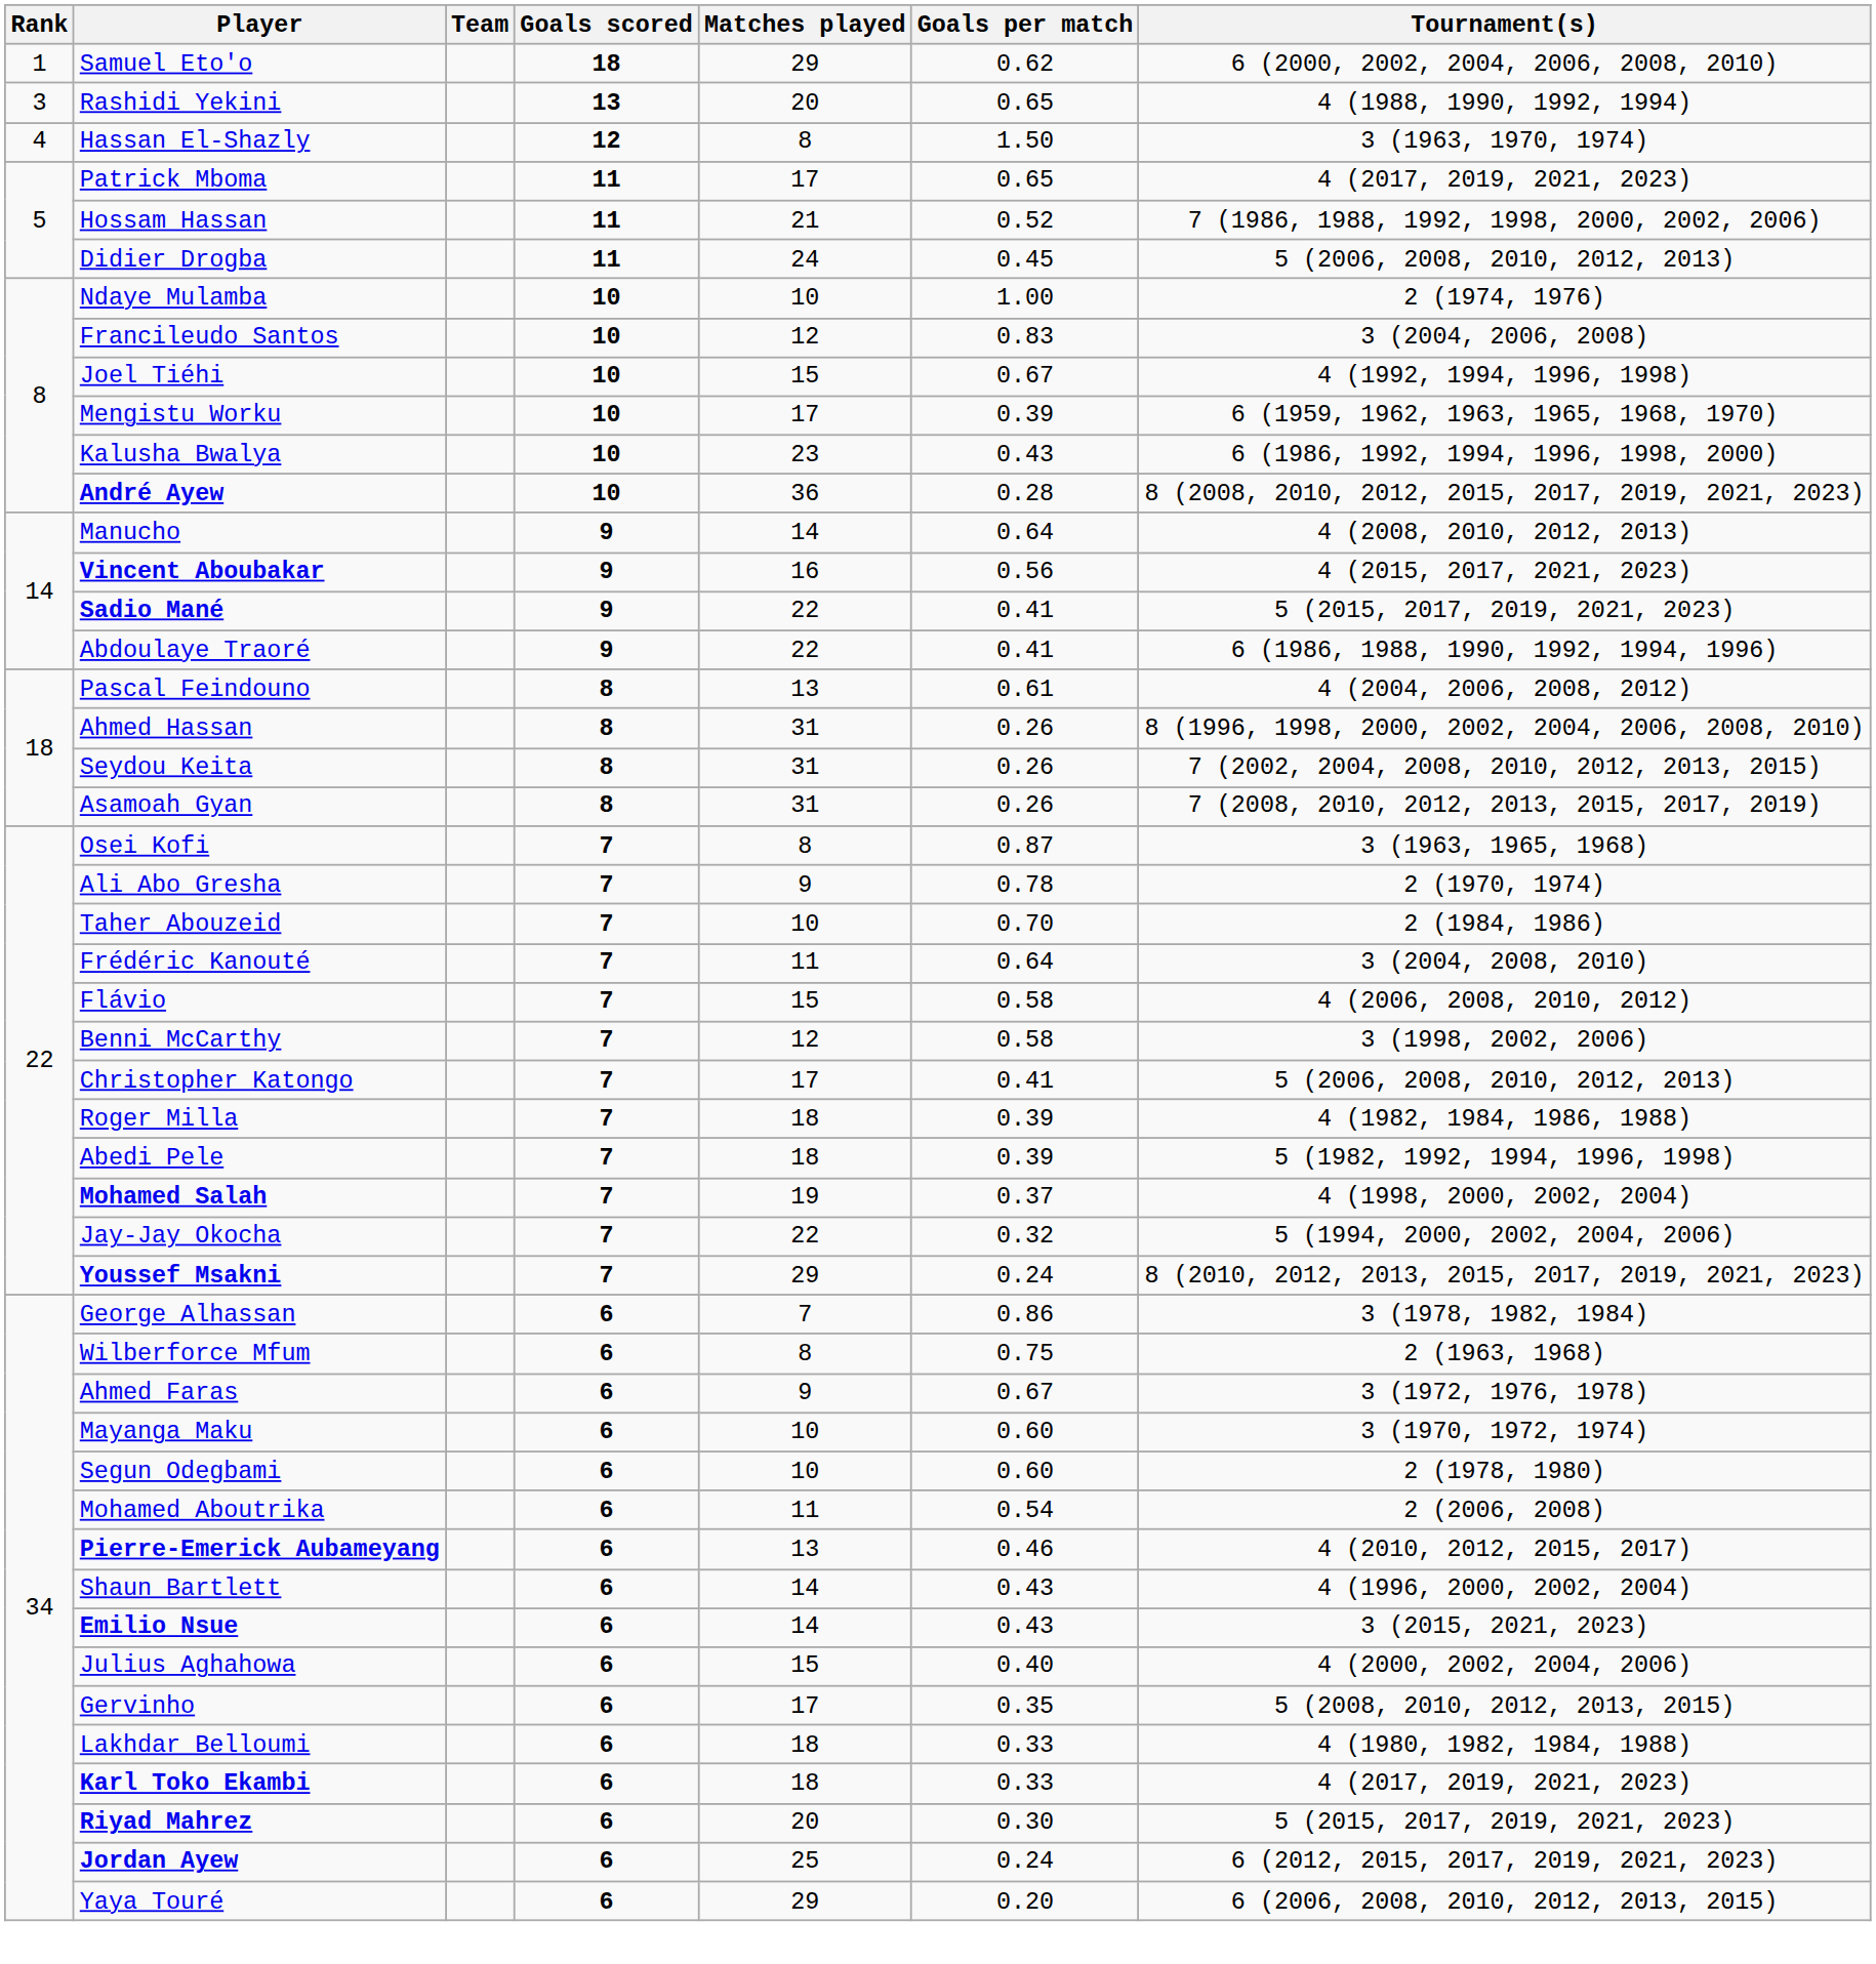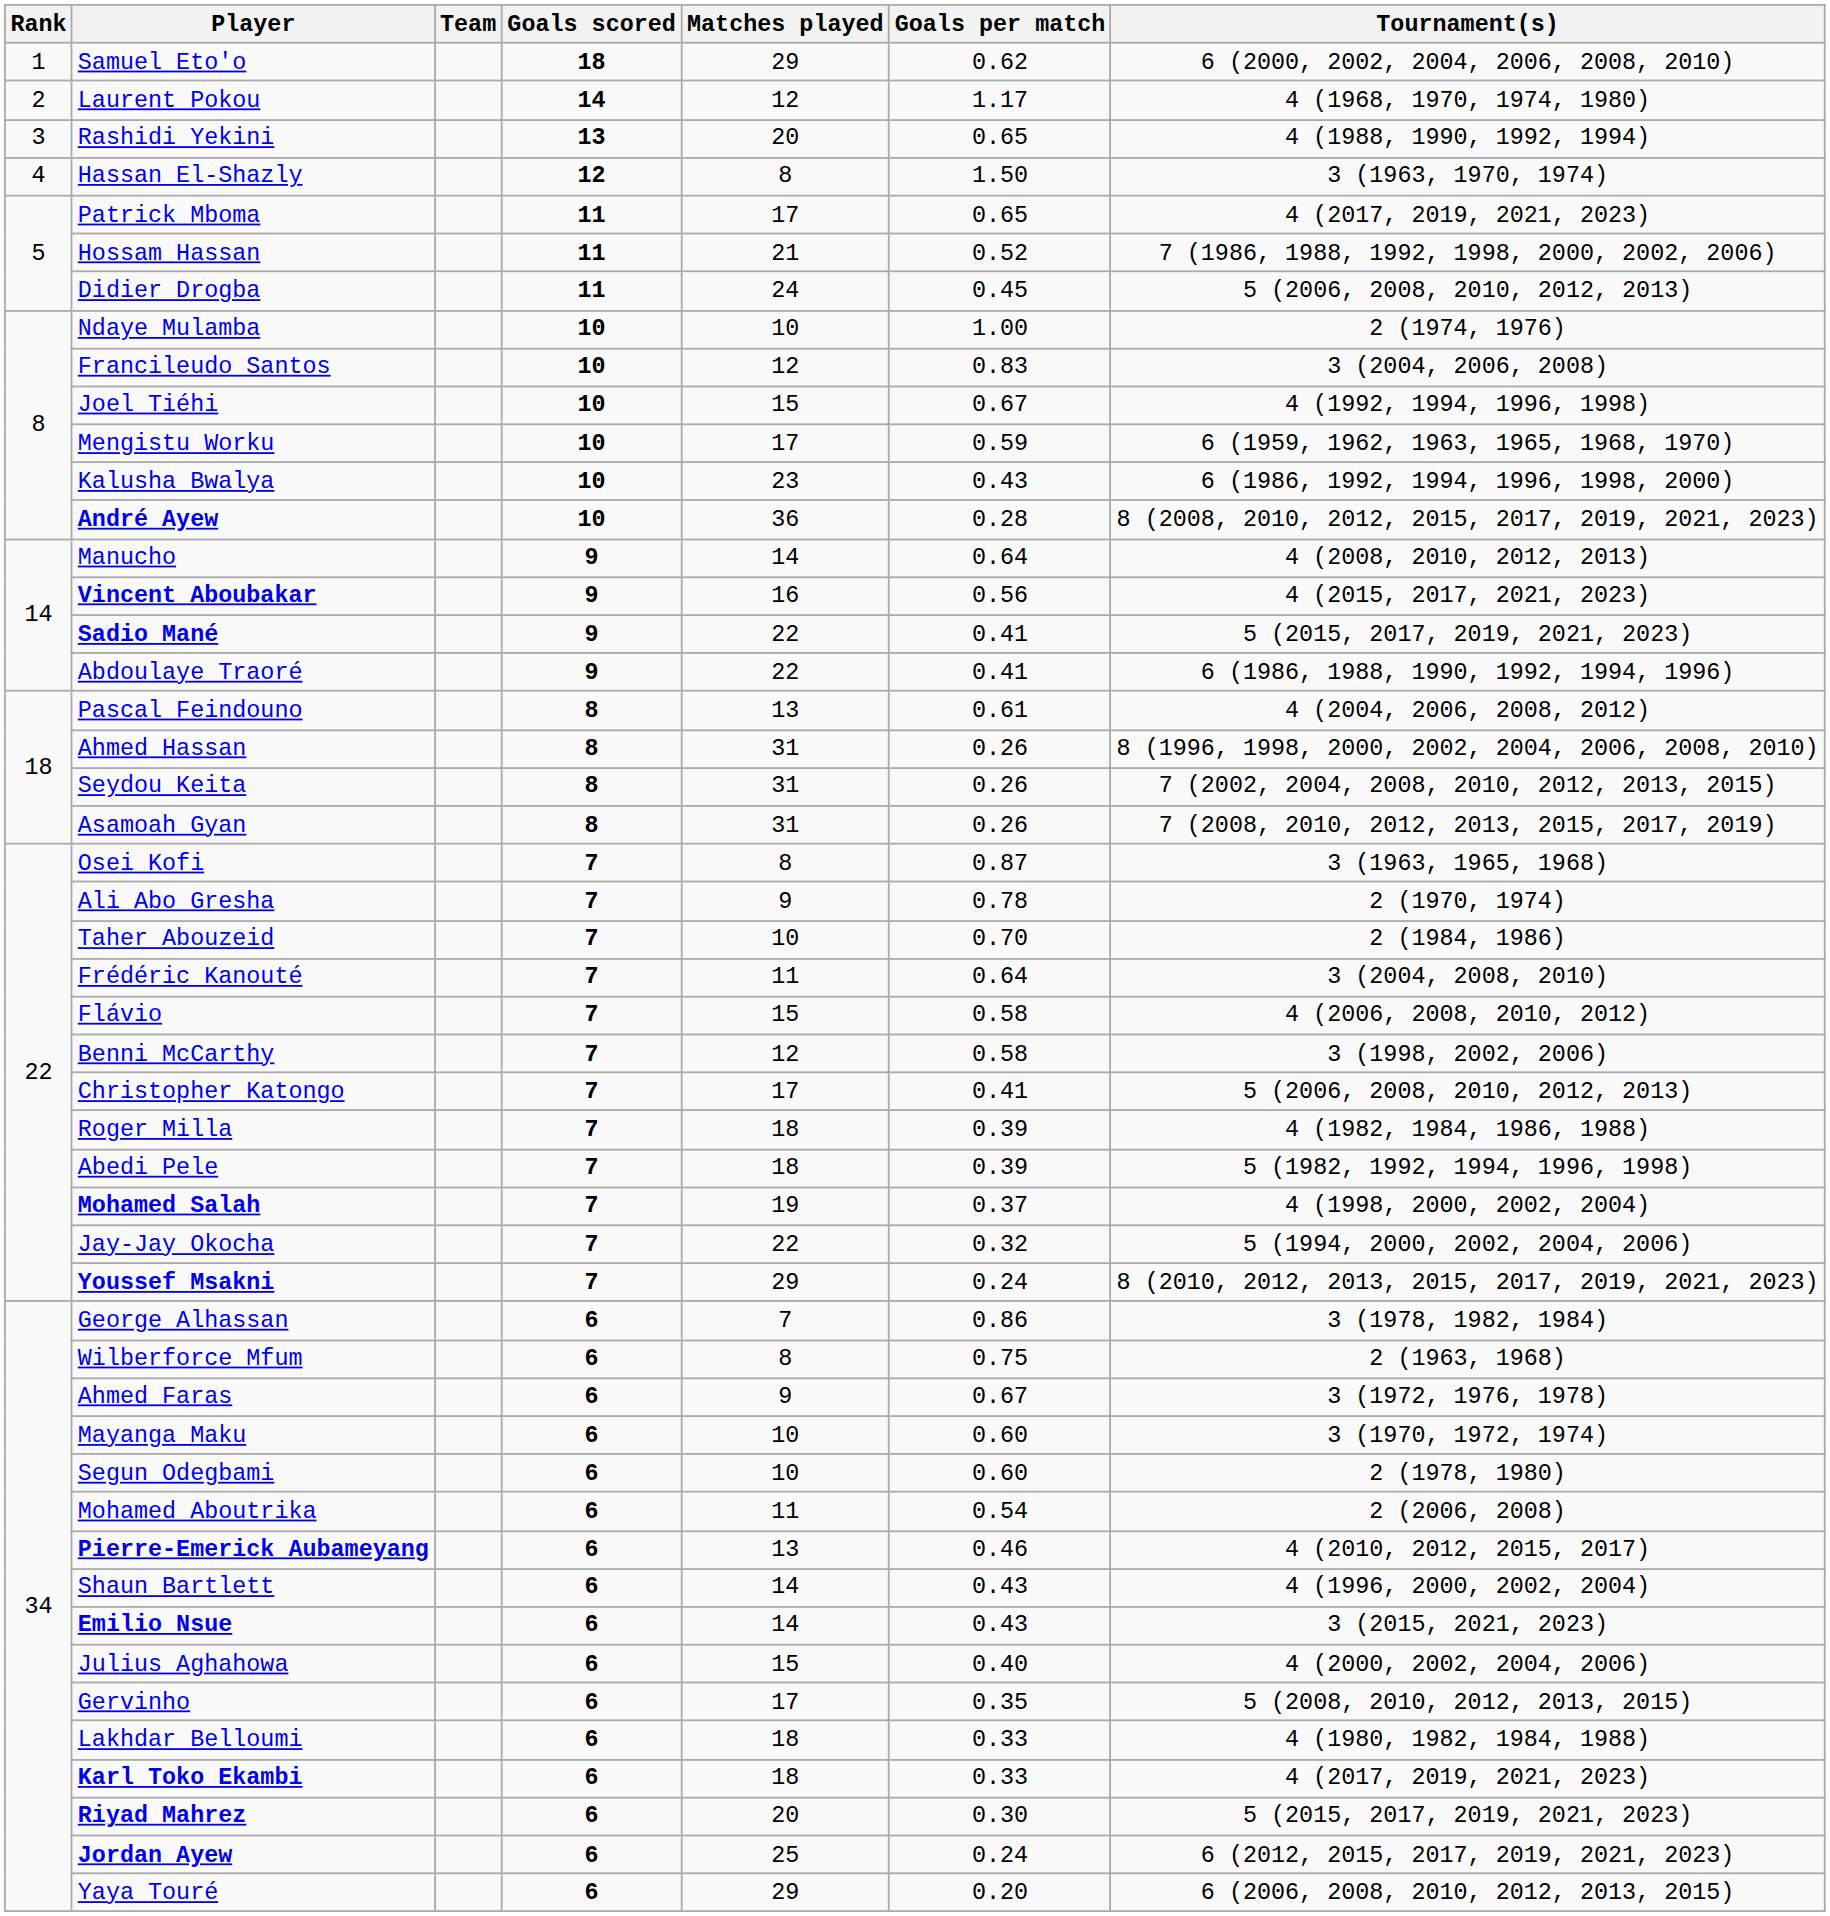 <table class="wikitable sortable plainrowheaders" style="text-align: center">
 <tr>
 <th>Rank</th>
 <th>Player</th>
 <th>Team</th>
 <th>Goals scored</th>
 <th>Matches played</th>
 <th>Goals per match</th>
 <th>Tournament(s)</th>
 </tr>
 <tr>
 <td>1</td>
 <td align=left><a href='#'>Samuel Eto'o</a></td>
 <td align=left></td>
 <td><strong>18</strong></td>
 <td>29</td>
 <td>0.62</td>
 <td>6 (2000, 2002, 2004, 2006, 2008, 2010)</td>
+</tr>
+<tr>
+<td>2</td>
+<td align=left><a href='#'>Laurent Pokou</a></td>
+<td align=left></td>
+<td><strong>14</strong></td>
+<td>12</td>
+<td>1.17</td>
+<td>4 (1968, 1970, 1974, 1980)</td>
 </tr>
 <tr>
 <td>3</td>
 <td align=left><a href='#'>Rashidi Yekini</a></td>
 <td align=left></td>
 <td><strong>13</strong></td>
 <td>20</td>
 <td>0.65</td>
 <td>4 (1988, 1990, 1992, 1994)</td>
 </tr>
 <tr>
 <td>4</td>
 <td align=left><a href='#'>Hassan El-Shazly</a></td>
 <td align=left></td>
 <td><strong>12</strong></td>
 <td>8</td>
 <td>1.50</td>
 <td>3 (1963, 1970, 1974)</td>
 </tr>
 <tr>
 <td rowspan=3>5</td>
 <td align=left><a href='#'>Patrick Mboma</a></td>
 <td align=left></td>
 <td><strong>11</strong></td>
 <td>17</td>
 <td>0.65</td>
 <td>4 (2017, 2019, 2021, 2023)</td>
 </tr>
 <tr>
 <td align=left><a href='#'>Hossam Hassan</a></td>
 <td align=left></td>
 <td><strong>11</strong></td>
 <td>21</td>
 <td>0.52</td>
 <td>7 (1986, 1988, 1992, 1998, 2000, 2002, 2006)</td>
 </tr>
 <tr>
 <td align=left><a href='#'>Didier Drogba</a></td>
 <td align=left></td>
 <td><strong>11</strong></td>
 <td>24</td>
 <td>0.45</td>
 <td>5 (2006, 2008, 2010, 2012, 2013)</td>
 </tr>
 <tr>
 <td rowspan=6>8</td>
 <td align=left><a href='#'>Ndaye Mulamba</a></td>
 <td align=left></td>
 <td><strong>10</strong></td>
 <td>10</td>
 <td>1.00</td>
 <td>2 (1974, 1976)</td>
 </tr>
 <tr>
 <td align=left><a href='#'>Francileudo Santos</a></td>
 <td align=left></td>
 <td><strong>10</strong></td>
 <td>12</td>
 <td>0.83</td>
 <td>3 (2004, 2006, 2008)</td>
 </tr>
 <tr>
 <td align=left><a href='#'>Joel Tiéhi</a></td>
 <td align=left></td>
 <td><strong>10</strong></td>
 <td>15</td>
 <td>0.67</td>
 <td>4 (1992, 1994, 1996, 1998)</td>
 </tr>
 <tr>
 <td align=left><a href='#'>Mengistu Worku</a></td>
 <td align=left></td>
 <td><strong>10</strong></td>
 <td>17</td>
-<td>0.39</td>
+<td>0.59</td>
 <td>6 (1959, 1962, 1963, 1965, 1968, 1970)</td>
 </tr>
 <tr>
 <td align=left><a href='#'>Kalusha Bwalya</a></td>
 <td align=left></td>
 <td><strong>10</strong></td>
 <td>23</td>
 <td>0.43</td>
 <td>6 (1986, 1992, 1994, 1996, 1998, 2000)</td>
 </tr>
 <tr>
 <td align=left><strong><a href='#'>André Ayew</a></strong></td>
 <td align=left></td>
 <td><strong>10</strong></td>
 <td>36</td>
 <td>0.28</td>
 <td>8 (2008, 2010, 2012, 2015, 2017, 2019, 2021, 2023)</td>
 </tr>
 <tr>
 <td rowspan=4>14</td>
 <td align=left><a href='#'>Manucho</a></td>
 <td align=left></td>
 <td><strong>9</strong></td>
 <td>14</td>
 <td>0.64</td>
 <td>4 (2008, 2010, 2012, 2013)</td>
 </tr>
 <tr>
 <td align=left><strong><a href='#'>Vincent Aboubakar</a></strong></td>
 <td align=left></td>
 <td><strong>9</strong></td>
 <td>16</td>
 <td>0.56</td>
 <td>4 (2015, 2017, 2021, 2023)</td>
 </tr>
 <tr>
 <td align=left><strong><a href='#'>Sadio Mané</a></strong></td>
 <td align=left></td>
 <td><strong>9</strong></td>
 <td>22</td>
 <td>0.41</td>
 <td>5 (2015, 2017, 2019, 2021, 2023)</td>
 </tr>
 <tr>
 <td align=left><a href='#'>Abdoulaye Traoré</a></td>
 <td align=left></td>
 <td><strong>9</strong></td>
 <td>22</td>
 <td>0.41</td>
 <td>6 (1986, 1988, 1990, 1992, 1994, 1996)</td>
 </tr>
 <tr>
 <td rowspan=4>18</td>
 <td align=left><a href='#'>Pascal Feindouno</a></td>
 <td align=left></td>
 <td><strong>8</strong></td>
 <td>13</td>
 <td>0.61</td>
 <td>4 (2004, 2006, 2008, 2012)</td>
 </tr>
 <tr>
 <td align=left><a href='#'>Ahmed Hassan</a></td>
 <td align=left></td>
 <td><strong>8</strong></td>
 <td>31</td>
 <td>0.26</td>
 <td>8 (1996, 1998, 2000, 2002, 2004, 2006, 2008, 2010)</td>
 </tr>
 <tr>
 <td align=left><a href='#'>Seydou Keita</a></td>
 <td align=left></td>
 <td><strong>8</strong></td>
 <td>31</td>
 <td>0.26</td>
 <td>7 (2002, 2004, 2008, 2010, 2012, 2013, 2015)</td>
 </tr>
 <tr>
 <td align=left><a href='#'>Asamoah Gyan</a></td>
 <td align=left></td>
 <td><strong>8</strong></td>
 <td>31</td>
 <td>0.26</td>
 <td>7 (2008, 2010, 2012, 2013, 2015, 2017, 2019)</td>
 </tr>
 <tr>
 <td rowspan=12>22</td>
 <td align=left><a href='#'>Osei Kofi</a></td>
 <td align=left></td>
 <td><strong>7</strong></td>
 <td>8</td>
 <td>0.87</td>
 <td>3 (1963, 1965, 1968)</td>
 </tr>
 <tr>
 <td align=left><a href='#'>Ali Abo Gresha</a></td>
 <td align=left></td>
 <td><strong>7</strong></td>
 <td>9</td>
 <td>0.78</td>
 <td>2 (1970, 1974)</td>
 </tr>
 <tr>
 <td align=left><a href='#'>Taher Abouzeid</a></td>
 <td align=left></td>
 <td><strong>7</strong></td>
 <td>10</td>
 <td>0.70</td>
 <td>2 (1984, 1986)</td>
 </tr>
 <tr>
 <td align=left><a href='#'>Frédéric Kanouté</a></td>
 <td align=left></td>
 <td><strong>7</strong></td>
 <td>11</td>
 <td>0.64</td>
 <td>3 (2004, 2008, 2010)</td>
 </tr>
 <tr>
 <td align=left><a href='#'>Flávio</a></td>
 <td align=left></td>
 <td><strong>7</strong></td>
 <td>15</td>
 <td>0.58</td>
 <td>4 (2006, 2008, 2010, 2012)</td>
 </tr>
 <tr>
 <td align=left><a href='#'>Benni McCarthy</a></td>
 <td align=left></td>
 <td><strong>7</strong></td>
 <td>12</td>
 <td>0.58</td>
 <td>3 (1998, 2002, 2006)</td>
 </tr>
 <tr>
 <td align=left><a href='#'>Christopher Katongo</a></td>
 <td align=left></td>
 <td><strong>7</strong></td>
 <td>17</td>
 <td>0.41</td>
 <td>5 (2006, 2008, 2010, 2012, 2013)</td>
 </tr>
 <tr>
 <td align=left><a href='#'>Roger Milla</a></td>
 <td align=left></td>
 <td><strong>7</strong></td>
 <td>18</td>
 <td>0.39</td>
 <td>4 (1982, 1984, 1986, 1988)</td>
 </tr>
 <tr>
 <td align=left><a href='#'>Abedi Pele</a></td>
 <td align=left></td>
 <td><strong>7</strong></td>
 <td>18</td>
 <td>0.39</td>
 <td>5 (1982, 1992, 1994, 1996, 1998)</td>
 </tr>
 <tr>
 <td align=left><strong><a href='#'>Mohamed Salah</a></strong></td>
 <td align=left></td>
 <td><strong>7</strong></td>
 <td>19</td>
 <td>0.37</td>
 <td>4 (1998, 2000, 2002, 2004)</td>
 </tr>
 <tr>
 <td align=left><a href='#'>Jay-Jay Okocha</a></td>
 <td align=left></td>
 <td><strong>7</strong></td>
 <td>22</td>
 <td>0.32</td>
 <td>5 (1994, 2000, 2002, 2004, 2006)</td>
 </tr>
 <tr>
 <td align=left><strong><a href='#'>Youssef Msakni</a></strong></td>
 <td align=left></td>
 <td><strong>7</strong></td>
 <td>29</td>
 <td>0.24</td>
 <td>8 (2010, 2012, 2013, 2015, 2017, 2019, 2021, 2023)</td>
 </tr>
 <tr>
 <td rowspan=16>34</td>
 <td align=left><a href='#'>George Alhassan</a></td>
 <td align=left></td>
 <td><strong>6</strong></td>
 <td>7</td>
 <td>0.86</td>
 <td>3 (1978, 1982, 1984)</td>
 </tr>
 <tr>
 <td align=left><a href='#'>Wilberforce Mfum</a></td>
 <td align=left></td>
 <td><strong>6</strong></td>
 <td>8</td>
 <td>0.75</td>
 <td>2 (1963, 1968)</td>
 </tr>
 <tr>
 <td align=left><a href='#'>Ahmed Faras</a></td>
 <td align=left></td>
 <td><strong>6</strong></td>
 <td>9</td>
 <td>0.67</td>
 <td>3 (1972, 1976, 1978)</td>
 </tr>
 <tr>
 <td align=left><a href='#'>Mayanga Maku</a></td>
 <td align=left></td>
 <td><strong>6</strong></td>
 <td>10</td>
 <td>0.60</td>
 <td>3 (1970, 1972, 1974)</td>
 </tr>
 <tr>
 <td align=left><a href='#'>Segun Odegbami</a></td>
 <td align=left></td>
 <td><strong>6</strong></td>
 <td>10</td>
 <td>0.60</td>
 <td>2 (1978, 1980)</td>
 </tr>
 <tr>
 <td align=left><a href='#'>Mohamed Aboutrika</a></td>
 <td align=left></td>
 <td><strong>6</strong></td>
 <td>11</td>
 <td>0.54</td>
 <td>2 (2006, 2008)</td>
 </tr>
 <tr>
 <td align=left><strong><a href='#'>Pierre-Emerick Aubameyang</a></strong></td>
 <td align=left></td>
 <td><strong>6</strong></td>
 <td>13</td>
 <td>0.46</td>
 <td>4 (2010, 2012, 2015, 2017)</td>
 </tr>
 <tr>
 <td align=left><a href='#'>Shaun Bartlett</a></td>
 <td align=left></td>
 <td><strong>6</strong></td>
 <td>14</td>
 <td>0.43</td>
 <td>4 (1996, 2000, 2002, 2004)</td>
 </tr>
 <tr>
 <td align=left><strong><a href='#'>Emilio Nsue</a></strong></td>
 <td align=left></td>
 <td><strong>6</strong></td>
 <td>14</td>
 <td>0.43</td>
 <td>3 (2015, 2021, 2023)</td>
 </tr>
 <tr>
 <td align=left><a href='#'>Julius Aghahowa</a></td>
 <td align=left></td>
 <td><strong>6</strong></td>
 <td>15</td>
 <td>0.40</td>
 <td>4 (2000, 2002, 2004, 2006)</td>
 </tr>
 <tr>
 <td align=left><a href='#'>Gervinho</a></td>
 <td align=left></td>
 <td><strong>6</strong></td>
 <td>17</td>
 <td>0.35</td>
 <td>5 (2008, 2010, 2012, 2013, 2015)</td>
 </tr>
 <tr>
 <td align=left><a href='#'>Lakhdar Belloumi</a></td>
 <td align=left></td>
 <td><strong>6</strong></td>
 <td>18</td>
 <td>0.33</td>
 <td>4 (1980, 1982, 1984, 1988)</td>
 </tr>
 <tr>
 <td align=left><strong><a href='#'>Karl Toko Ekambi</a></strong></td>
 <td align=left></td>
 <td><strong>6</strong></td>
 <td>18</td>
 <td>0.33</td>
 <td>4 (2017, 2019, 2021, 2023)</td>
 </tr>
 <tr>
 <td align=left><strong><a href='#'>Riyad Mahrez</a></strong></td>
 <td align=left></td>
 <td><strong>6</strong></td>
 <td>20</td>
 <td>0.30</td>
 <td>5 (2015, 2017, 2019, 2021, 2023)</td>
 </tr>
 <tr>
 <td align=left><strong><a href='#'>Jordan Ayew</a></strong></td>
 <td align=left></td>
 <td><strong>6</strong></td>
 <td>25</td>
 <td>0.24</td>
 <td>6 (2012, 2015, 2017, 2019, 2021, 2023)</td>
 </tr>
 <tr>
 <td align=left><a href='#'>Yaya Touré</a></td>
 <td align=left></td>
 <td><strong>6</strong></td>
 <td>29</td>
 <td>0.20</td>
 <td>6 (2006, 2008, 2010, 2012, 2013, 2015)</td>
 </tr>
 </table>
